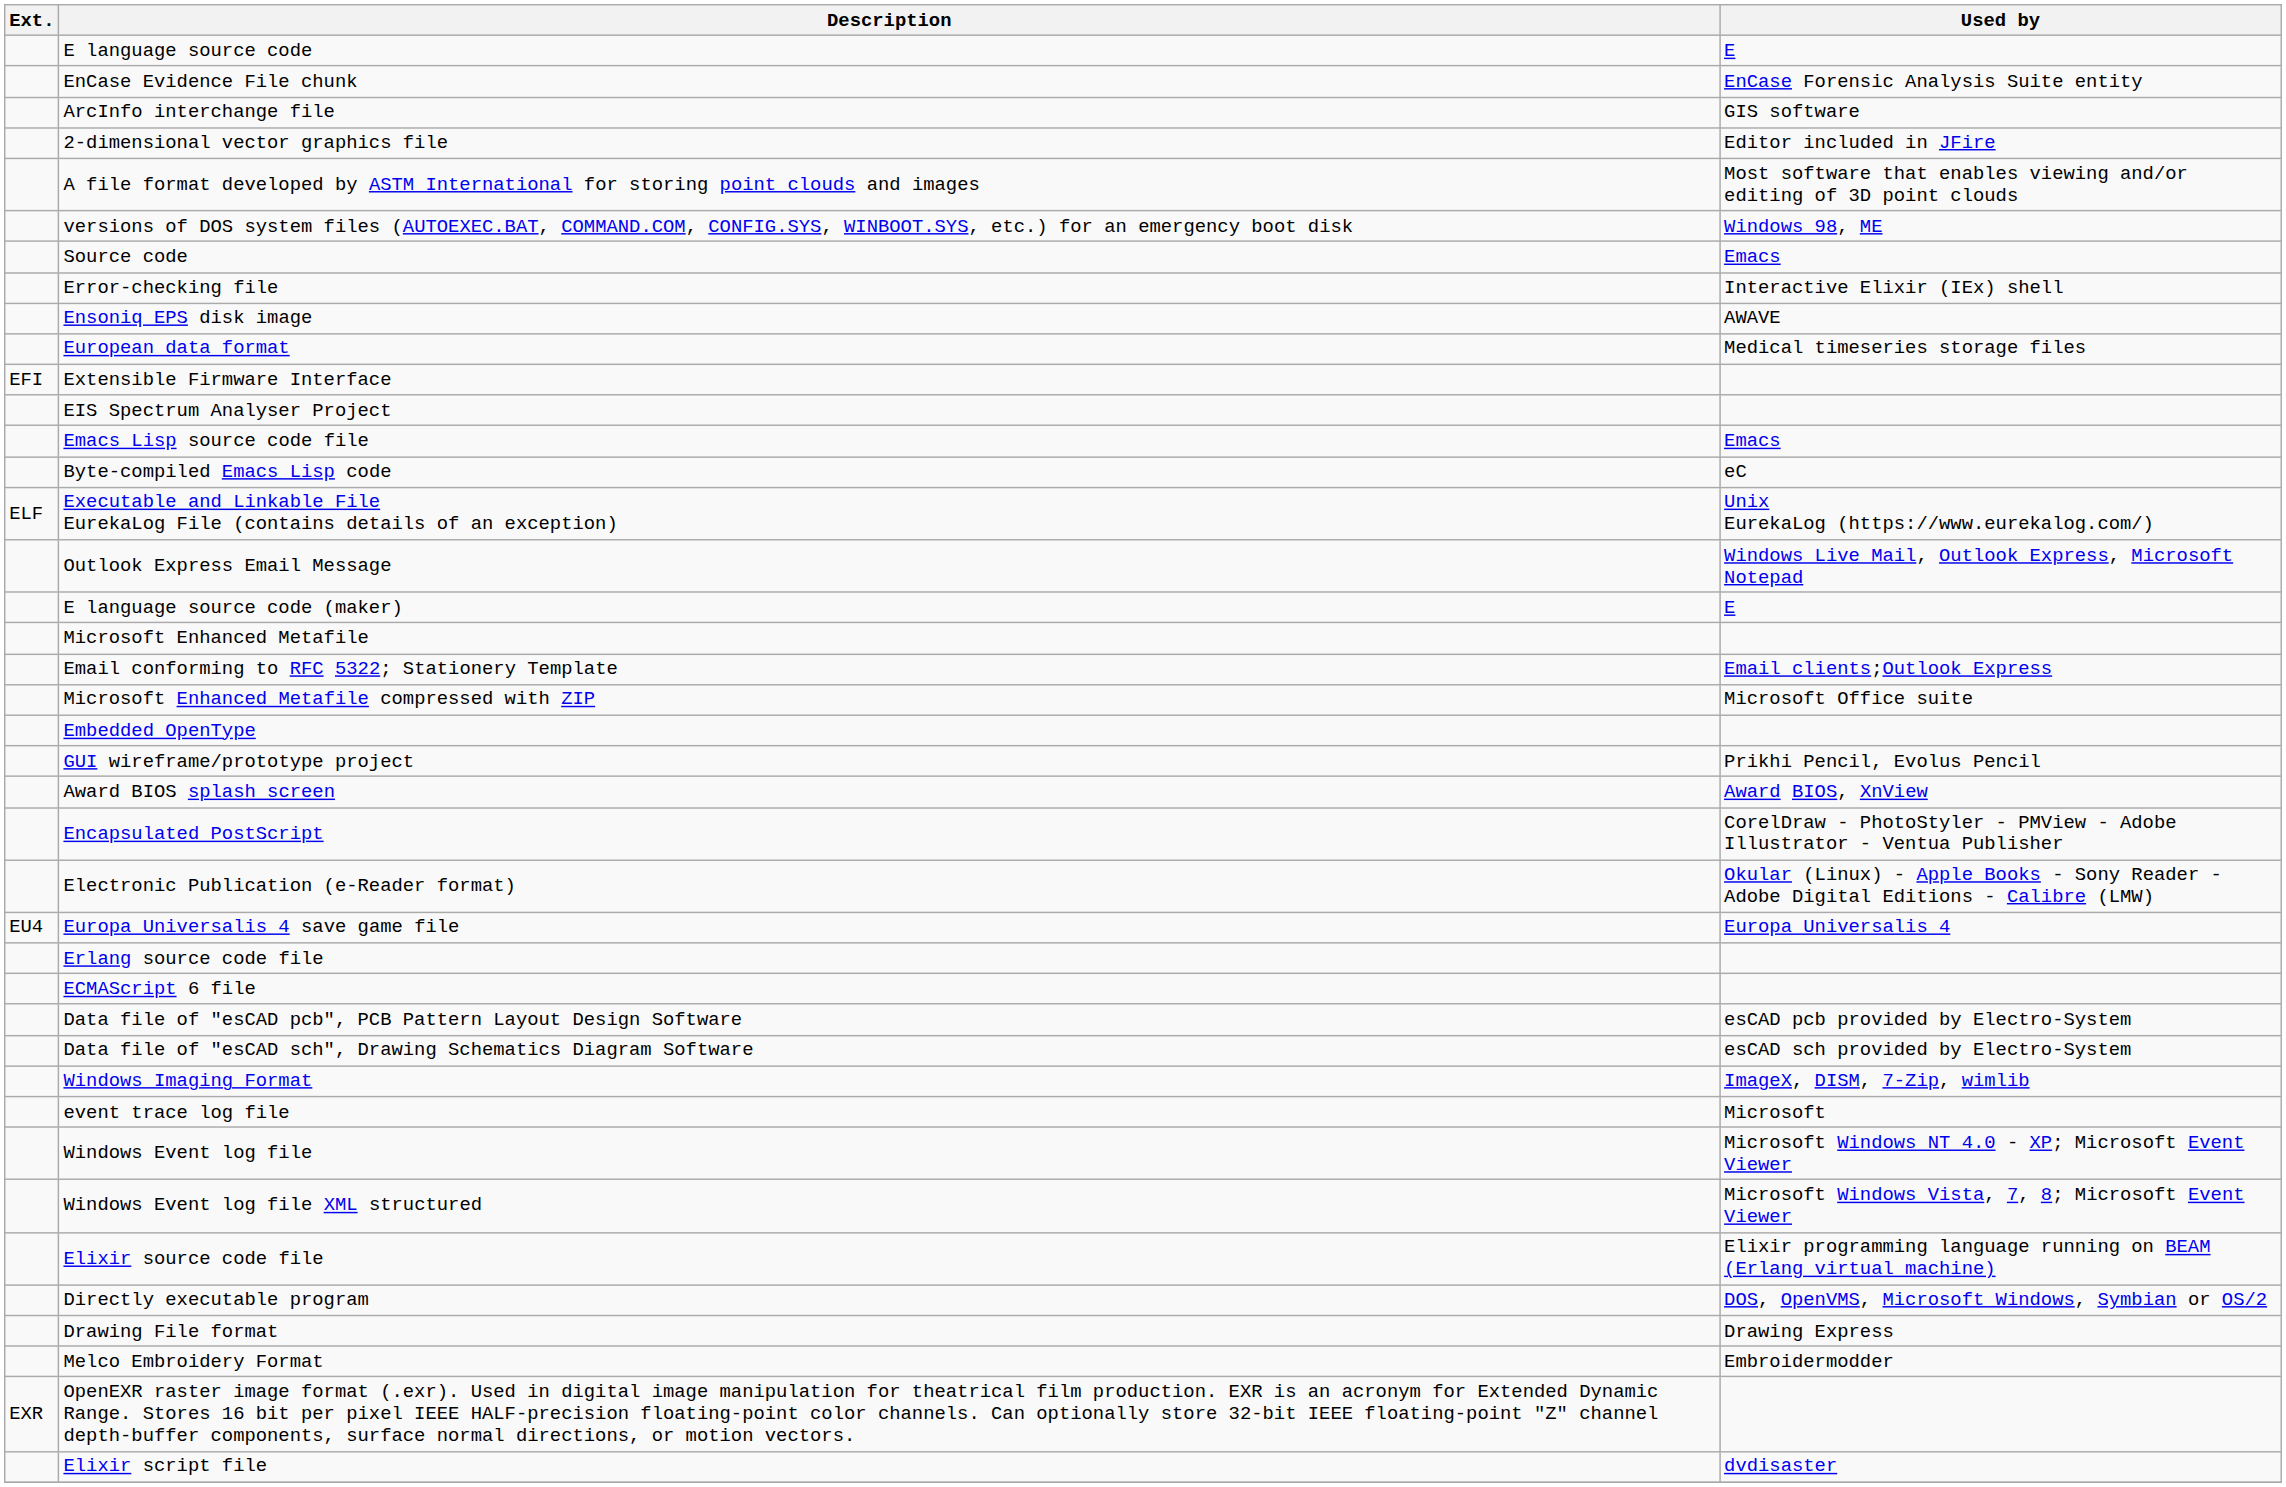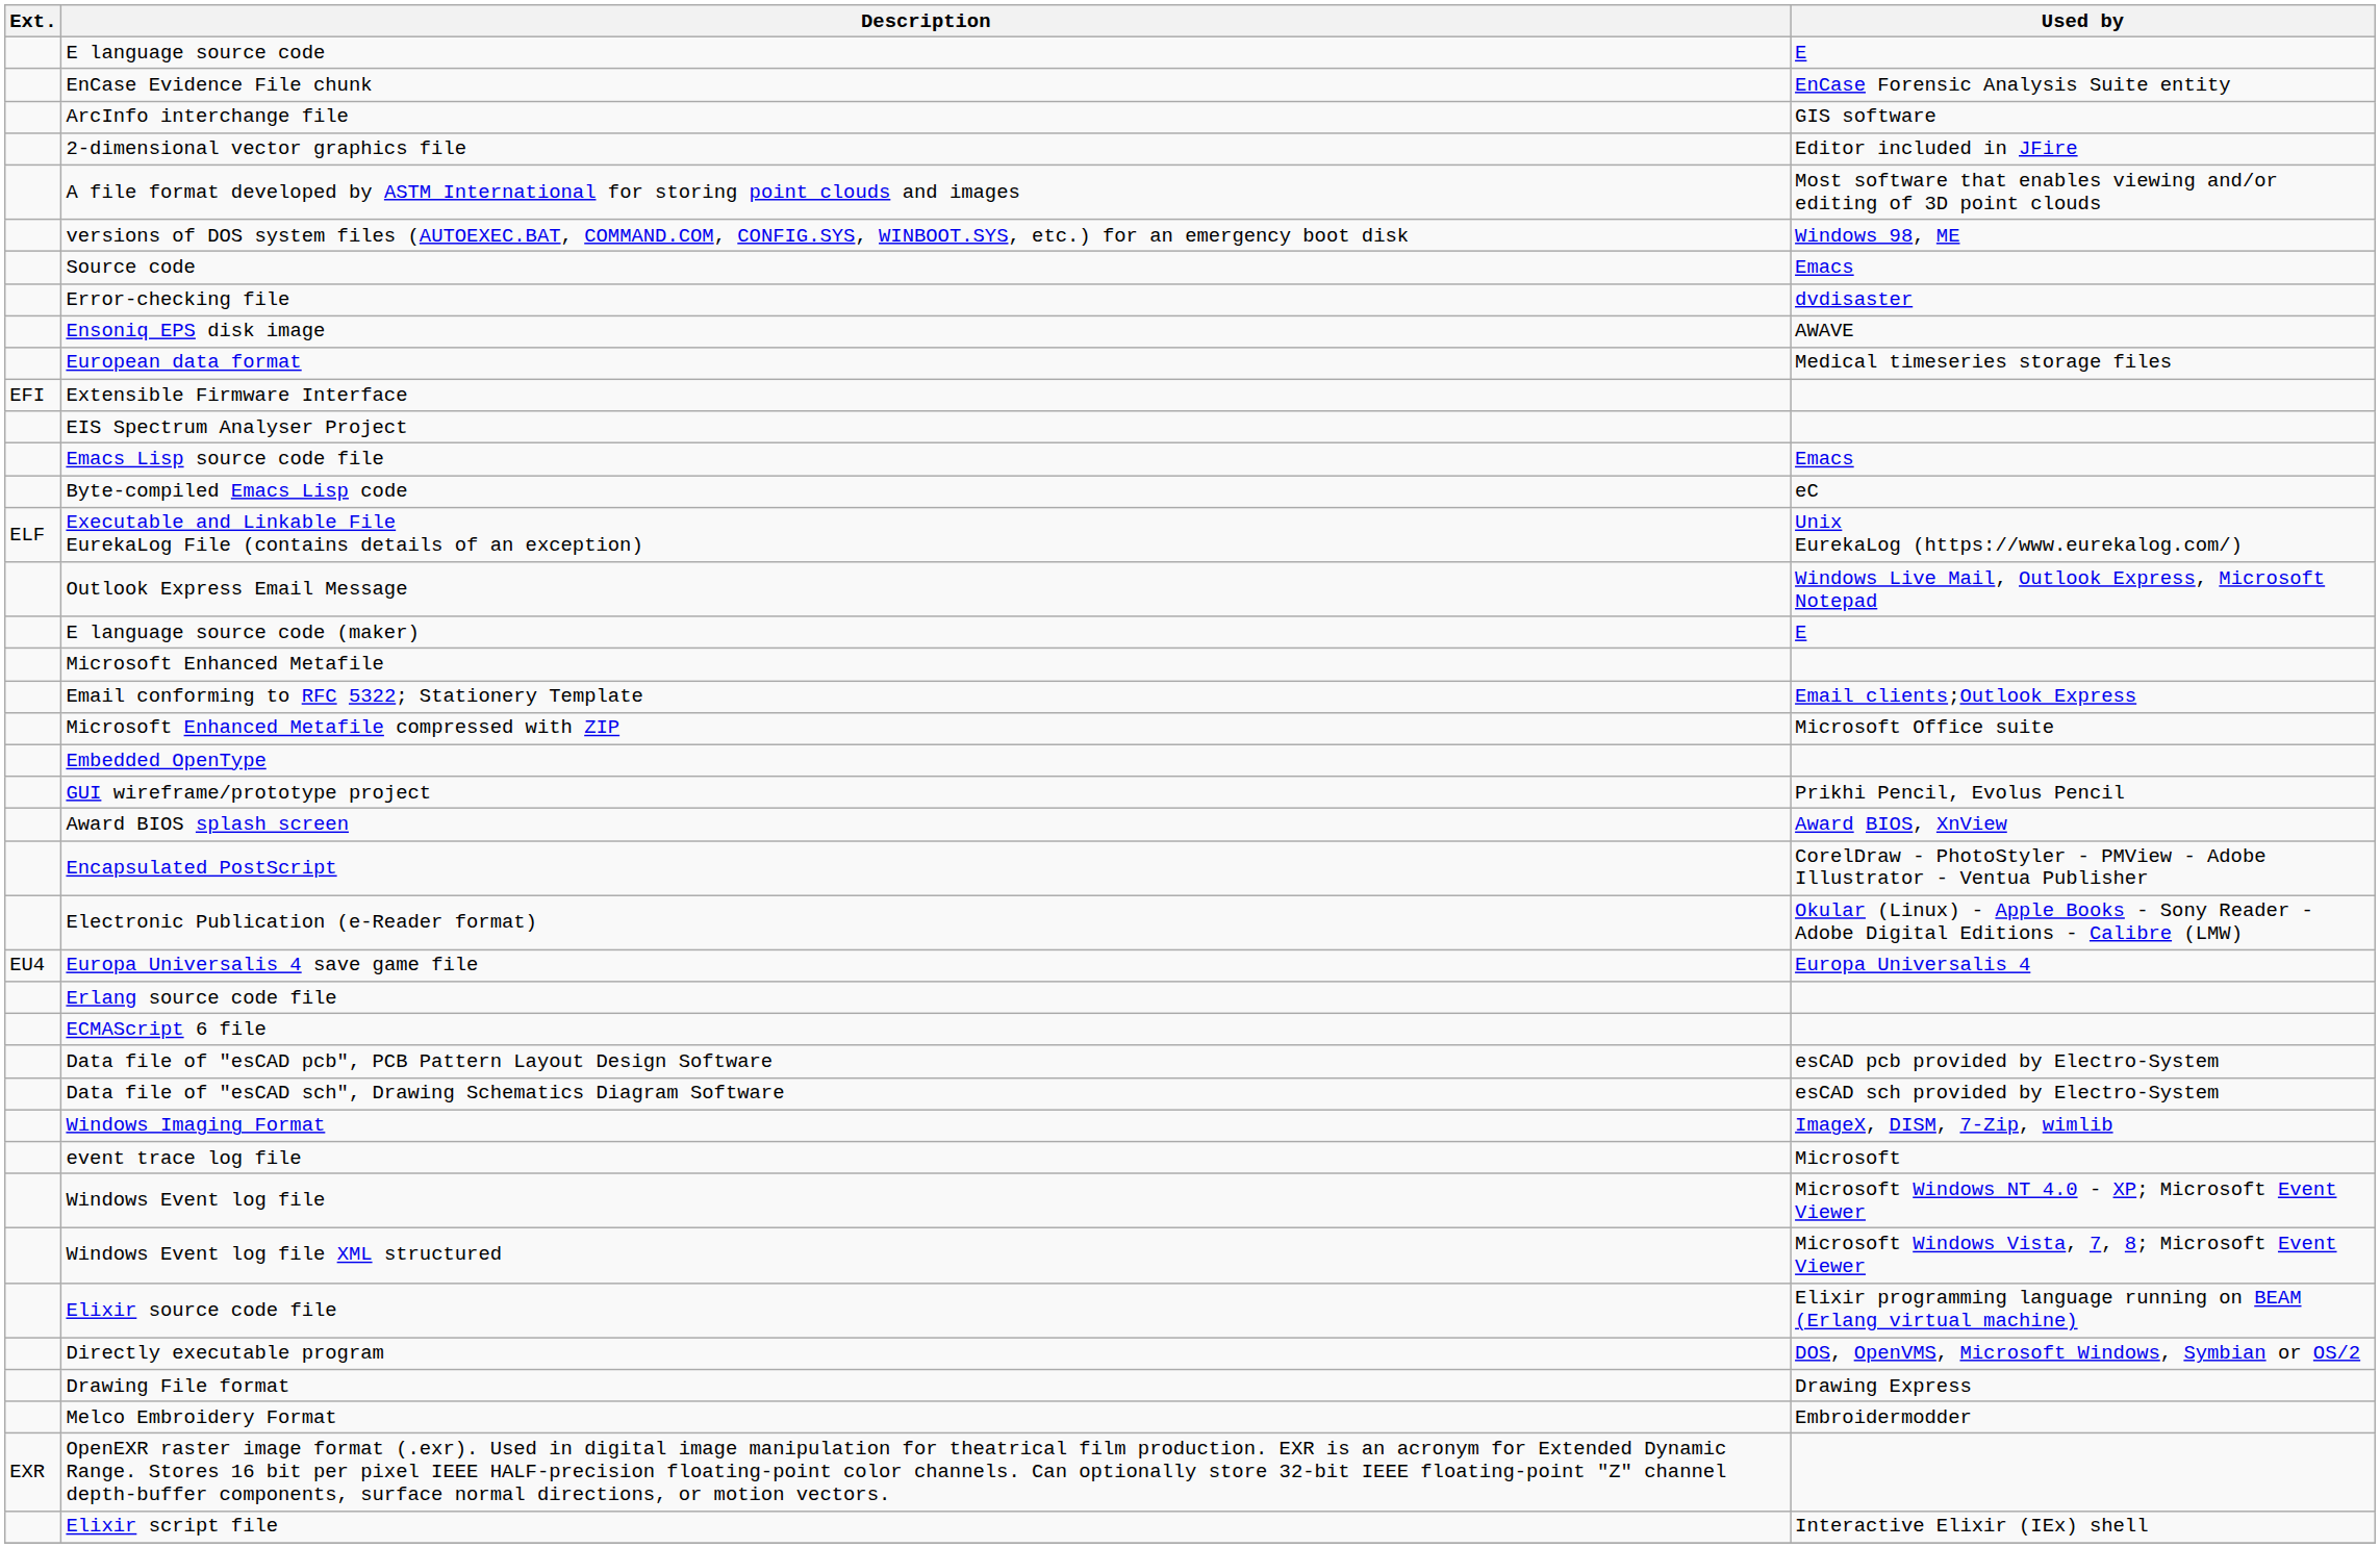 <table class="wikitable sortable">
 <tr>
 <th scope="col">Ext.</th>
 <th scope="col">Description</th>
 <th scope="col">Used by</th>
 </tr>
 <tr>
 <td></td>
 <td>E language source code</td>
 <td><a href='#'>E</a></td>
 </tr>
 <tr>
 <td></td>
 <td>EnCase Evidence File chunk</td>
 <td><a href='#'>EnCase</a> Forensic Analysis Suite entity</td>
 </tr>
 <tr>
 <td></td>
 <td>ArcInfo interchange file</td>
 <td>GIS software</td>
 </tr>
 <tr>
 <td></td>
 <td>2-dimensional vector graphics file</td>
 <td>Editor included in <a href='#'>JFire</a></td>
 </tr>
 <tr>
 <td></td>
 <td>A file format developed by <a href='#'>ASTM International</a> for storing <a href='#'>point clouds</a> and images</td>
 <td>Most software that enables viewing and/or editing of 3D point clouds</td>
 </tr>
 <tr>
 <td></td>
 <td>versions of DOS system files (<a href='#'>AUTOEXEC.BAT</a>, <a href='#'>COMMAND.COM</a>, <a href='#'>CONFIG.SYS</a>, <a href='#'>WINBOOT.SYS</a>, etc.) for an emergency boot disk</td>
 <td><a href='#'>Windows 98</a>, <a href='#'>ME</a></td>
 </tr>
 <tr>
 <td></td>
 <td>Source code</td>
 <td><a href='#'>Emacs</a></td>
 </tr>
 <tr>
 <td></td>
 <td>Error-checking file</td>
-<td>Interactive Elixir (IEx) shell</td>
+<td><a href='#'>dvdisaster</a></td>
 </tr>
 <tr>
 <td></td>
 <td><a href='#'>Ensoniq EPS</a> disk image</td>
 <td>AWAVE</td>
 </tr>
 <tr>
 <td></td>
 <td><a href='#'>European data format</a></td>
 <td>Medical timeseries storage files</td>
 </tr>
 <tr>
 <td>EFI</td>
 <td>Extensible Firmware Interface</td>
 <td></td>
 </tr>
 <tr>
 <td></td>
 <td>EIS Spectrum Analyser Project</td>
 <td> </td>
 </tr>
 <tr>
 <td></td>
 <td><a href='#'>Emacs Lisp</a> source code file</td>
 <td><a href='#'>Emacs</a></td>
 </tr>
 <tr>
 <td></td>
 <td>Byte-compiled <a href='#'>Emacs Lisp</a> code</td>
 <td>eC</td>
 </tr>
 <tr>
 <td>ELF</td>
 <td><a href='#'>Executable and Linkable File</a><br>EurekaLog File (contains details of an exception)</td>
 <td><a href='#'>Unix</a><br>EurekaLog (https://www.eurekalog.com/)</td>
 </tr>
 <tr>
 <td></td>
 <td>Outlook Express Email Message</td>
 <td><a href='#'>Windows Live Mail</a>, <a href='#'>Outlook Express</a>, <a href='#'>Microsoft Notepad</a></td>
 </tr>
 <tr>
 <td></td>
 <td>E language source code (maker)</td>
 <td><a href='#'>E</a></td>
 </tr>
 <tr>
 <td></td>
 <td>Microsoft Enhanced Metafile</td>
 <td></td>
 </tr>
 <tr>
 <td></td>
 <td>Email conforming to <a href='#'>RFC</a> <a href='#'>5322</a>; Stationery Template</td>
 <td><a href='#'>Email clients</a>;<a href='#'>Outlook Express</a></td>
 </tr>
 <tr>
 <td></td>
 <td>Microsoft <a href='#'>Enhanced Metafile</a> compressed with <a href='#'>ZIP</a></td>
 <td>Microsoft Office suite</td>
 </tr>
 <tr>
 <td></td>
 <td><a href='#'>Embedded OpenType</a></td>
 <td></td>
 </tr>
 <tr>
 <td></td>
 <td><a href='#'>GUI</a> wireframe/prototype project</td>
 <td>Prikhi Pencil, Evolus Pencil</td>
 </tr>
 <tr>
 <td></td>
 <td>Award BIOS <a href='#'>splash screen</a></td>
 <td><a href='#'>Award</a> <a href='#'>BIOS</a>, <a href='#'>XnView</a></td>
 </tr>
 <tr>
 <td></td>
 <td><a href='#'>Encapsulated PostScript</a></td>
 <td>CorelDraw - PhotoStyler - PMView - Adobe Illustrator - Ventua Publisher</td>
 </tr>
 <tr>
 <td></td>
 <td>Electronic Publication (e-Reader format)</td>
 <td><a href='#'>Okular</a> (Linux) - <a href='#'>Apple Books</a> - Sony Reader - Adobe Digital Editions - <a href='#'>Calibre</a> (LMW)</td>
 </tr>
 <tr>
 <td>EU4</td>
 <td><a href='#'>Europa Universalis 4</a> save game file</td>
 <td><a href='#'>Europa Universalis 4</a></td>
 </tr>
 <tr>
 <td></td>
 <td><a href='#'>Erlang</a> source code file</td>
 <td></td>
 </tr>
 <tr>
 <td></td>
 <td><a href='#'>ECMAScript</a> 6 file</td>
 <td></td>
 </tr>
 <tr>
 <td></td>
 <td>Data file of "esCAD pcb", PCB Pattern Layout Design Software</td>
 <td>esCAD pcb provided by Electro-System</td>
 </tr>
 <tr>
 <td></td>
 <td>Data file of "esCAD sch", Drawing Schematics Diagram Software</td>
 <td>esCAD sch provided by Electro-System</td>
 </tr>
 <tr>
 <td></td>
 <td><a href='#'>Windows Imaging Format</a></td>
 <td><a href='#'>ImageX</a>, <a href='#'>DISM</a>, <a href='#'>7-Zip</a>, <a href='#'>wimlib</a></td>
 </tr>
 <tr>
 <td></td>
 <td>event trace log file</td>
 <td>Microsoft</td>
 </tr>
 <tr>
 <td></td>
 <td>Windows Event log file</td>
 <td>Microsoft <a href='#'>Windows NT 4.0</a> - <a href='#'>XP</a>; Microsoft <a href='#'>Event Viewer</a></td>
 </tr>
 <tr>
 <td></td>
 <td>Windows Event log file <a href='#'>XML</a> structured</td>
 <td>Microsoft <a href='#'>Windows Vista</a>, <a href='#'>7</a>, <a href='#'>8</a>; Microsoft <a href='#'>Event Viewer</a></td>
 </tr>
 <tr>
 <td></td>
 <td><a href='#'>Elixir</a> source code file</td>
 <td>Elixir programming language running on <a href='#'>BEAM (Erlang virtual machine)</a></td>
 </tr>
 <tr>
 <td></td>
 <td>Directly executable program</td>
 <td><a href='#'>DOS</a>, <a href='#'>OpenVMS</a>, <a href='#'>Microsoft Windows</a>, <a href='#'>Symbian</a> or <a href='#'>OS/2</a></td>
 </tr>
 <tr>
 <td></td>
 <td>Drawing File format</td>
 <td>Drawing Express</td>
 </tr>
 <tr>
 <td></td>
 <td>Melco Embroidery Format</td>
 <td>Embroidermodder</td>
 </tr>
 <tr>
 <td>EXR</td>
 <td>OpenEXR raster image format (.exr). Used in digital image manipulation for theatrical film production. EXR is an acronym for Extended Dynamic Range. Stores 16 bit per pixel IEEE HALF-precision floating-point color channels. Can optionally store 32-bit IEEE floating-point "Z" channel depth-buffer components, surface normal directions, or motion vectors.</td>
 <td></td>
 </tr>
 <tr>
 <td></td>
 <td><a href='#'>Elixir</a> script file</td>
-<td><a href='#'>dvdisaster</a></td>
+<td>Interactive Elixir (IEx) shell</td>
 </tr>
 <tr>
 </tr>
 </table>
